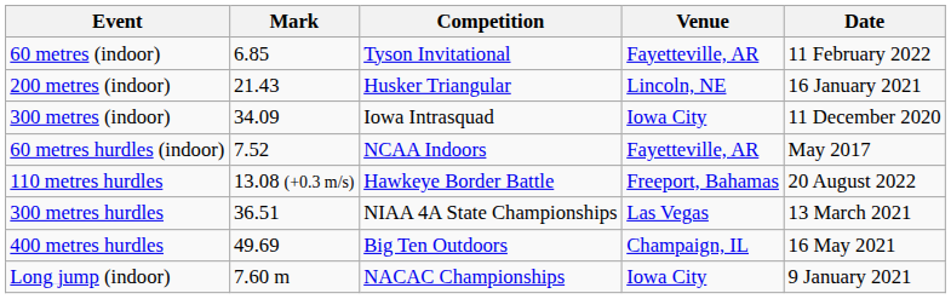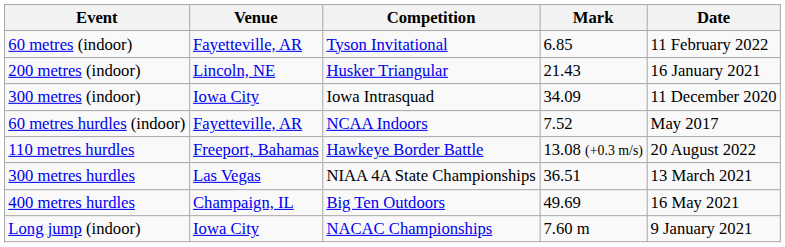 <table class=wikitable>
 <tr>
 <th>Event</th>
+<th>Venue</th>
+<th>Competition</th>
 <th>Mark</th>
-<th>Competition</th>
-<th>Venue</th>
 <th>Date</th>
 </tr>
 <tr>
 <td><a href='#'>60 metres</a> (indoor)</td>
+<td><a href='#'>Fayetteville, AR</a></td>
+<td><a href='#'>Tyson Invitational</a></td>
 <td>6.85</td>
-<td><a href='#'>Tyson Invitational</a></td>
-<td><a href='#'>Fayetteville, AR</a></td>
 <td>11 February 2022</td>
 </tr>
 <tr>
 <td><a href='#'>200 metres</a> (indoor)</td>
+<td><a href='#'>Lincoln, NE</a></td>
+<td><a href='#'>Husker Triangular</a></td>
 <td>21.43</td>
-<td><a href='#'>Husker Triangular</a></td>
-<td><a href='#'>Lincoln, NE</a></td>
 <td>16 January 2021</td>
 </tr>
 <tr>
 <td><a href='#'>300 metres</a> (indoor)</td>
+<td><a href='#'>Iowa City</a></td>
+<td>Iowa Intrasquad</td>
 <td>34.09</td>
-<td>Iowa Intrasquad</td>
-<td><a href='#'>Iowa City</a></td>
 <td>11 December 2020</td>
 </tr>
 <tr>
 <td><a href='#'>60 metres hurdles</a> (indoor)</td>
+<td><a href='#'>Fayetteville, AR</a></td>
+<td><a href='#'>NCAA Indoors</a></td>
 <td>7.52</td>
-<td><a href='#'>NCAA Indoors</a></td>
-<td><a href='#'>Fayetteville, AR</a></td>
 <td>May 2017</td>
 </tr>
 <tr>
 <td><a href='#'>110 metres hurdles</a></td>
+<td><a href='#'>Freeport, Bahamas</a></td>
+<td><a href='#'>Hawkeye Border Battle</a></td>
 <td>13.08 <small>(+0.3 m/s)</small></td>
-<td><a href='#'>Hawkeye Border Battle</a></td>
-<td><a href='#'>Freeport, Bahamas</a></td>
 <td>20 August 2022</td>
 </tr>
 <tr>
 <td><a href='#'>300 metres hurdles</a></td>
+<td><a href='#'>Las Vegas</a></td>
+<td>NIAA 4A State Championships</td>
 <td>36.51</td>
-<td>NIAA 4A State Championships</td>
-<td><a href='#'>Las Vegas</a></td>
 <td>13 March 2021</td>
 </tr>
 <tr>
 <td><a href='#'>400 metres hurdles</a></td>
+<td><a href='#'>Champaign, IL</a></td>
+<td><a href='#'>Big Ten Outdoors</a></td>
 <td>49.69</td>
-<td><a href='#'>Big Ten Outdoors</a></td>
-<td><a href='#'>Champaign, IL</a></td>
 <td>16 May 2021</td>
 </tr>
 <tr>
 <td><a href='#'>Long jump</a> (indoor)</td>
+<td><a href='#'>Iowa City</a></td>
+<td><a href='#'>NACAC Championships</a></td>
 <td>7.60 m</td>
-<td><a href='#'>NACAC Championships</a></td>
-<td><a href='#'>Iowa City</a></td>
 <td>9 January 2021</td>
 </tr>
 </table>
